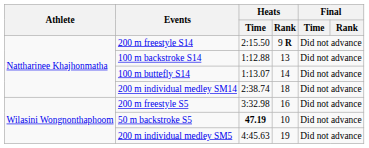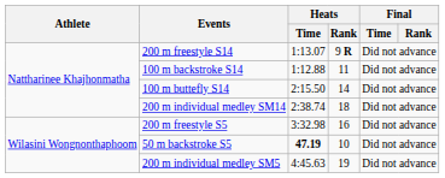 <table class=wikitable style="font-size:90%">
 <tr>
 <th rowspan="2">Athlete</th>
 <th rowspan="2">Events</th>
 <th colspan="2">Heats</th>
 <th colspan="2">Final</th>
 </tr>
 <tr>
 <th>Time</th>
 <th>Rank</th>
 <th>Time</th>
 <th>Rank</th>
 </tr>
 <tr align=center>
 <td align=left rowspan=4><a href='#'>Nattharinee Khajhonmatha</a></td>
 <td align=left><a href='#'>200 m freestyle S14</a></td>
-<td>2:15.50</td>
+<td>1:13.07</td>
 <td>9 <strong>R</strong></td>
 <td colspan="2">Did not advance</td>
 </tr>
 <tr align=center>
 <td align=left><a href='#'>100 m backstroke S14</a></td>
 <td>1:12.88</td>
-<td>13</td>
+<td>11</td>
 <td colspan="2">Did not advance</td>
 </tr>
 <tr align=center>
 <td align=left><a href='#'>100 m buttefly S14</a></td>
-<td>1:13.07</td>
+<td>2:15.50</td>
 <td>14</td>
 <td colspan="2">Did not advance</td>
 </tr>
 <tr align=center>
 <td align=left><a href='#'>200 m individual medley SM14</a></td>
 <td>2:38.74</td>
 <td>18</td>
 <td colspan="2">Did not advance</td>
 </tr>
 <tr align=center>
 <td align=left rowspan=3><a href='#'>Wilasini Wongnonthaphoom</a></td>
 <td align=left><a href='#'>200 m freestyle S5</a></td>
 <td>3:32.98</td>
 <td>16</td>
 <td colspan="2">Did not advance</td>
 </tr>
 <tr align=center>
 <td align=left><a href='#'>50 m backstroke S5</a></td>
 <td><strong>47.19</strong></td>
 <td>10</td>
 <td colspan="2">Did not advance</td>
 </tr>
 <tr align=center>
 <td align=left><a href='#'>200 m individual medley SM5</a></td>
 <td>4:45.63</td>
 <td>19</td>
 <td colspan="2">Did not advance</td>
 </tr>
 </table>
